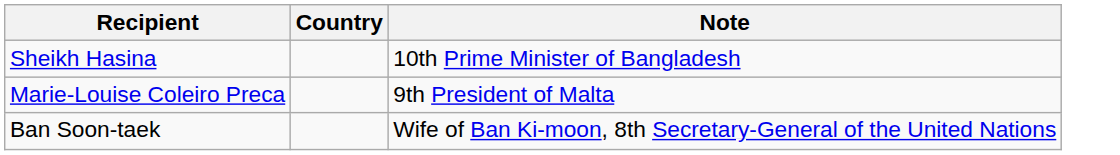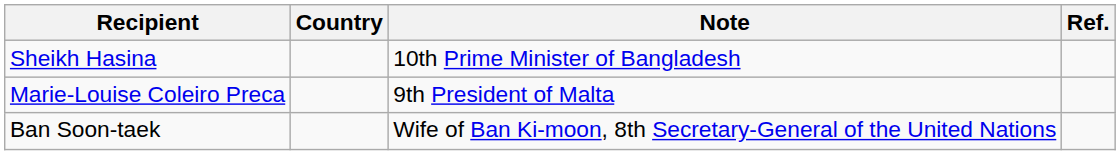 <table class="wikitable">
 <tr>
 <th>Recipient</th>
 <th>Country</th>
 <th>Note</th>
+<th>Ref.</th>
 </tr>
 <tr>
 <td><a href='#'>Sheikh Hasina</a></td>
 <td></td>
 <td>10th <a href='#'>Prime Minister of Bangladesh</a></td>
+<td></td>
 </tr>
 <tr>
 <td><a href='#'>Marie-Louise Coleiro Preca</a></td>
 <td></td>
 <td>9th <a href='#'>President of Malta</a></td>
+<td></td>
 </tr>
 <tr>
 <td>Ban Soon-taek</td>
 <td></td>
 <td>Wife of <a href='#'>Ban Ki-moon</a>, 8th <a href='#'>Secretary-General of the United Nations</a></td>
+<td></td>
 </tr>
 </table>
